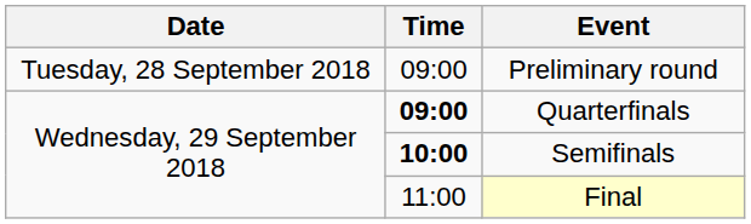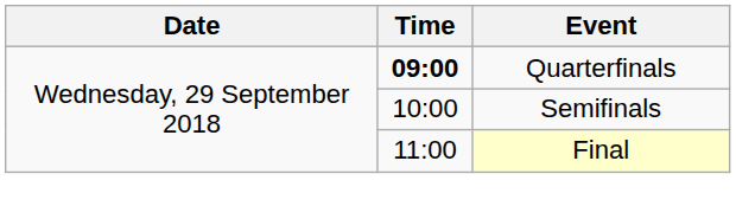 <table class = "wikitable" style="text-align:center;">
 <tr>
 <th width=220>Date</th>
 <th width=50>Time</th>
 <th width=150>Event</th>
 </tr>
 <tr>
-<td>Tuesday, 28 September 2018</td>
-<td>09:00</td>
-<td>Preliminary round</td>
-</tr>
-<tr>
 <td rowspan=3>Wednesday, 29 September 2018</td>
 <td><strong>09:00</strong></td>
 <td>Quarterfinals</td>
 </tr>
 <tr>
-<td><strong>10:00</strong></td>
+<td>10:00</td>
 <td>Semifinals</td>
 </tr>
 <tr>
 <td>11:00</td>
 <td bgcolor=ffffcc>Final</td>
 </tr>
 </table>
